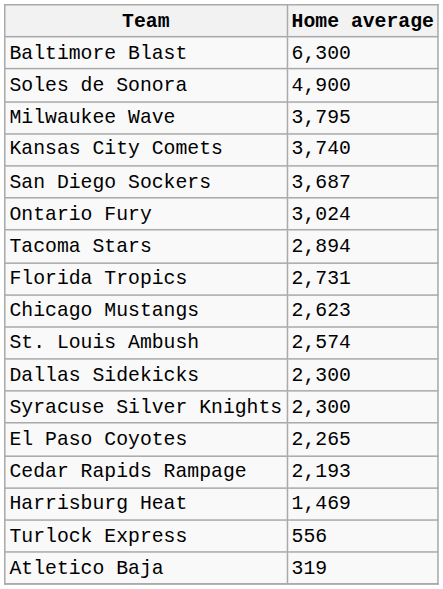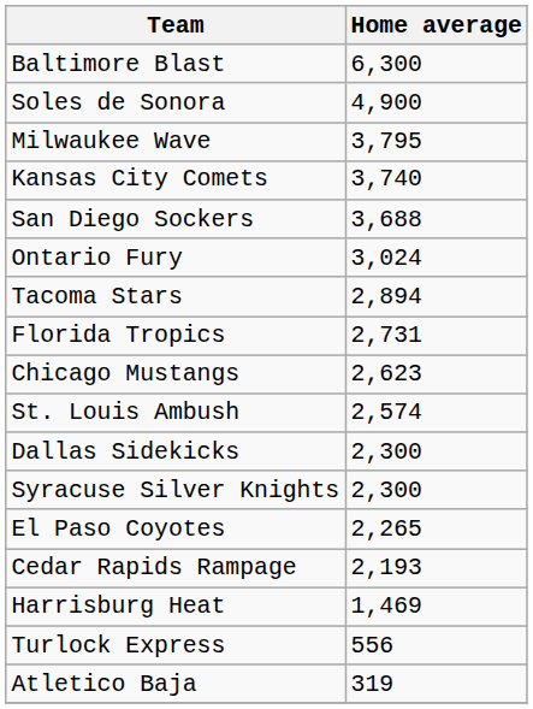 <table class="wikitable">
 <tr>
 <th>Team</th>
 <th>Home average</th>
 </tr>
 <tr>
 <td>Baltimore Blast</td>
 <td>6,300</td>
 </tr>
 <tr>
 <td>Soles de Sonora</td>
 <td>4,900</td>
 </tr>
 <tr>
 <td>Milwaukee Wave</td>
 <td>3,795</td>
 </tr>
 <tr>
 <td>Kansas City Comets</td>
 <td>3,740</td>
 </tr>
 <tr>
 <td>San Diego Sockers</td>
-<td>3,687</td>
+<td>3,688</td>
 </tr>
 <tr>
 <td>Ontario Fury</td>
 <td>3,024</td>
 </tr>
 <tr>
 <td>Tacoma Stars</td>
 <td>2,894</td>
 </tr>
 <tr>
 <td>Florida Tropics</td>
 <td>2,731</td>
 </tr>
 <tr>
 <td>Chicago Mustangs</td>
 <td>2,623</td>
 </tr>
 <tr>
 <td>St. Louis Ambush</td>
 <td>2,574</td>
 </tr>
 <tr>
 <td>Dallas Sidekicks</td>
 <td>2,300</td>
 </tr>
 <tr>
 <td>Syracuse Silver Knights</td>
 <td>2,300</td>
 </tr>
 <tr>
 <td>El Paso Coyotes</td>
 <td>2,265</td>
 </tr>
 <tr>
 <td>Cedar Rapids Rampage</td>
 <td>2,193</td>
 </tr>
 <tr>
 <td>Harrisburg Heat</td>
 <td>1,469</td>
 </tr>
 <tr>
 <td>Turlock Express</td>
 <td>556</td>
 </tr>
 <tr>
 <td>Atletico Baja</td>
 <td>319</td>
 </tr>
 <tr>
 </tr>
 </table>
